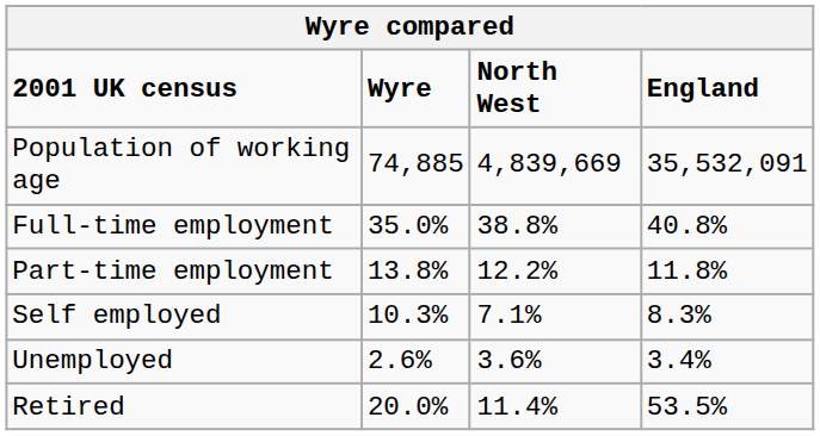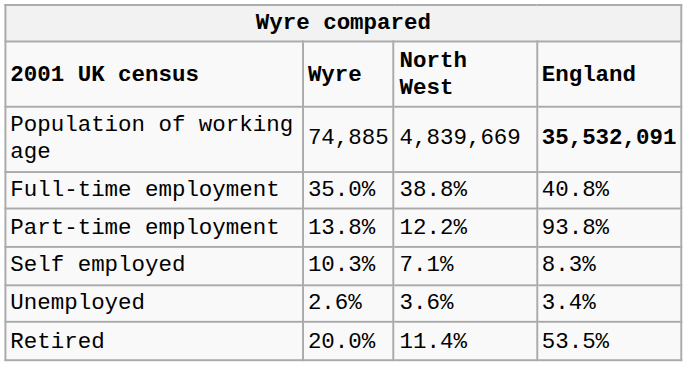 <table class="wikitable" style="float: right; margin-left: 2em; width: 40%; font-size: 90%;" cellspacing="3">
 <tr>
 <th colspan="4"><strong>Wyre compared</strong></th>
 </tr>
 <tr>
 <td><strong>2001 UK census</strong></td>
 <td><strong>Wyre</strong></td>
 <td><strong>North West</strong></td>
 <td><strong>England</strong></td>
 </tr>
 <tr>
 <td>Population of working age</td>
 <td>74,885</td>
 <td>4,839,669</td>
-<td>35,532,091</td>
+<td><strong>35,532,091</strong></td>
 </tr>
 <tr>
 <td>Full-time employment</td>
 <td>35.0%</td>
 <td>38.8%</td>
 <td>40.8%</td>
 </tr>
 <tr>
 <td>Part-time employment</td>
 <td>13.8%</td>
 <td>12.2%</td>
-<td>11.8%</td>
+<td>93.8%</td>
 </tr>
 <tr>
 <td>Self employed</td>
 <td>10.3%</td>
 <td>7.1%</td>
 <td>8.3%</td>
 </tr>
 <tr>
 <td>Unemployed</td>
 <td>2.6%</td>
 <td>3.6%</td>
 <td>3.4%</td>
 </tr>
 <tr>
 <td>Retired</td>
 <td>20.0%</td>
 <td>11.4%</td>
 <td>53.5%</td>
 </tr>
 </table>
